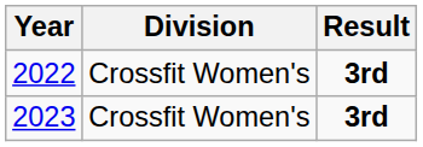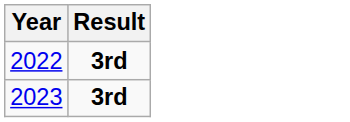 <table class="wikitable" style="text-align:center">
 <tr>
 <th>Year</th>
-<th>Division</th>
 <th>Result</th>
 </tr>
 <tr>
 <td><a href='#'>2022</a></td>
-<td>Crossfit Women's</td>
 <td><strong>3rd</strong> </td>
 </tr>
 <tr>
 <td><a href='#'>2023</a></td>
-<td>Crossfit Women's</td>
 <td><strong>3rd</strong> </td>
 </tr>
 </table>
